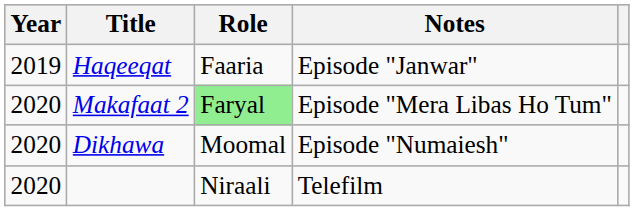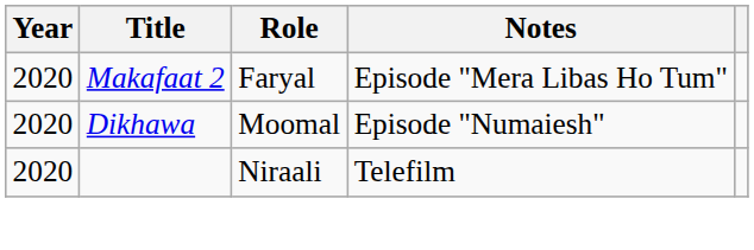 <table class="wikitable sortable plainrowheaders">
 <tr style="text-align:center;">
 <th scope="col">Year</th>
 <th scope="col">Title</th>
 <th scope="col">Role</th>
 <th scope="col">Notes</th>
 <th scope="col"></th>
 </tr>
 <tr>
-<td>2019</td>
-<td><em><a href='#'>Haqeeqat</a></em></td>
-<td>Faaria</td>
-<td>Episode "Janwar"</td>
-<td></td>
-</tr>
-<tr>
 <td>2020</td>
 <td><em><a href='#'>Makafaat 2</a></em></td>
-<td style="background: lightgreen;">Faryal</td>
+<td>Faryal</td>
 <td>Episode "Mera Libas Ho Tum"</td>
 <td></td>
 </tr>
 <tr>
 <td>2020</td>
 <td><em><a href='#'>Dikhawa</a></em></td>
 <td>Moomal</td>
 <td>Episode "Numaiesh"</td>
 <td></td>
 </tr>
 <tr>
 <td>2020</td>
 <td></td>
 <td>Niraali</td>
 <td>Telefilm</td>
 <td></td>
 </tr>
 </table>
